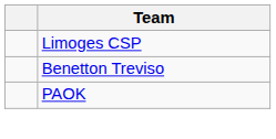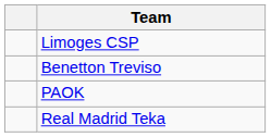 <table class="wikitable" style="text-align:center">
 <tr>
 <th width=25></th>
 <th width=220>Team</th>
 </tr>
 <tr>
 <td></td>
 <td align=left> <a href='#'>Limoges CSP</a></td>
 </tr>
 <tr>
 <td></td>
 <td align=left> <a href='#'>Benetton Treviso</a></td>
 </tr>
 <tr>
 <td></td>
 <td align=left> <a href='#'>PAOK</a></td>
 </tr>
+<tr>
+<td></td>
+<td align=left> <a href='#'>Real Madrid Teka</a></td>
+</tr>
 </table>
